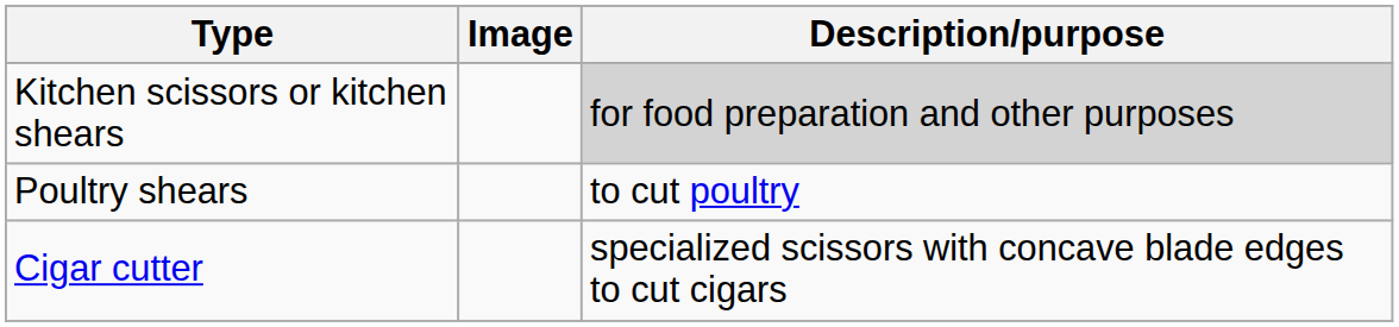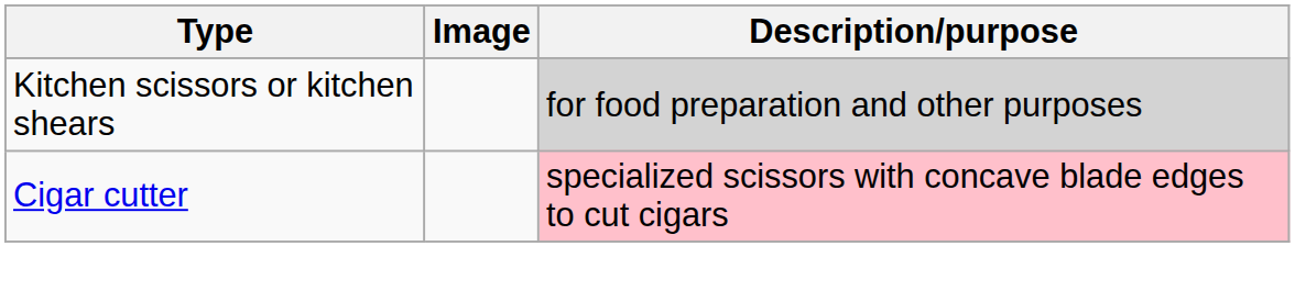 <table class="wikitable">
 <tr>
 <th>Type</th>
 <th>Image</th>
 <th>Description/purpose</th>
 </tr>
 <tr>
 <td>Kitchen scissors or kitchen shears</td>
 <td></td>
 <td style="background: lightgrey;">for food preparation and other purposes</td>
 </tr>
-<tr e>
-<td>Poultry shears</td>
-<td></td>
-<td>to cut <a href='#'>poultry</a></td>
-</tr>
 <tr>
 <td><a href='#'>Cigar cutter</a></td>
 <td></td>
-<td>specialized scissors with concave blade edges to cut cigars</td>
+<td style="background: pink;">specialized scissors with concave blade edges to cut cigars</td>
 </tr>
 </table>
